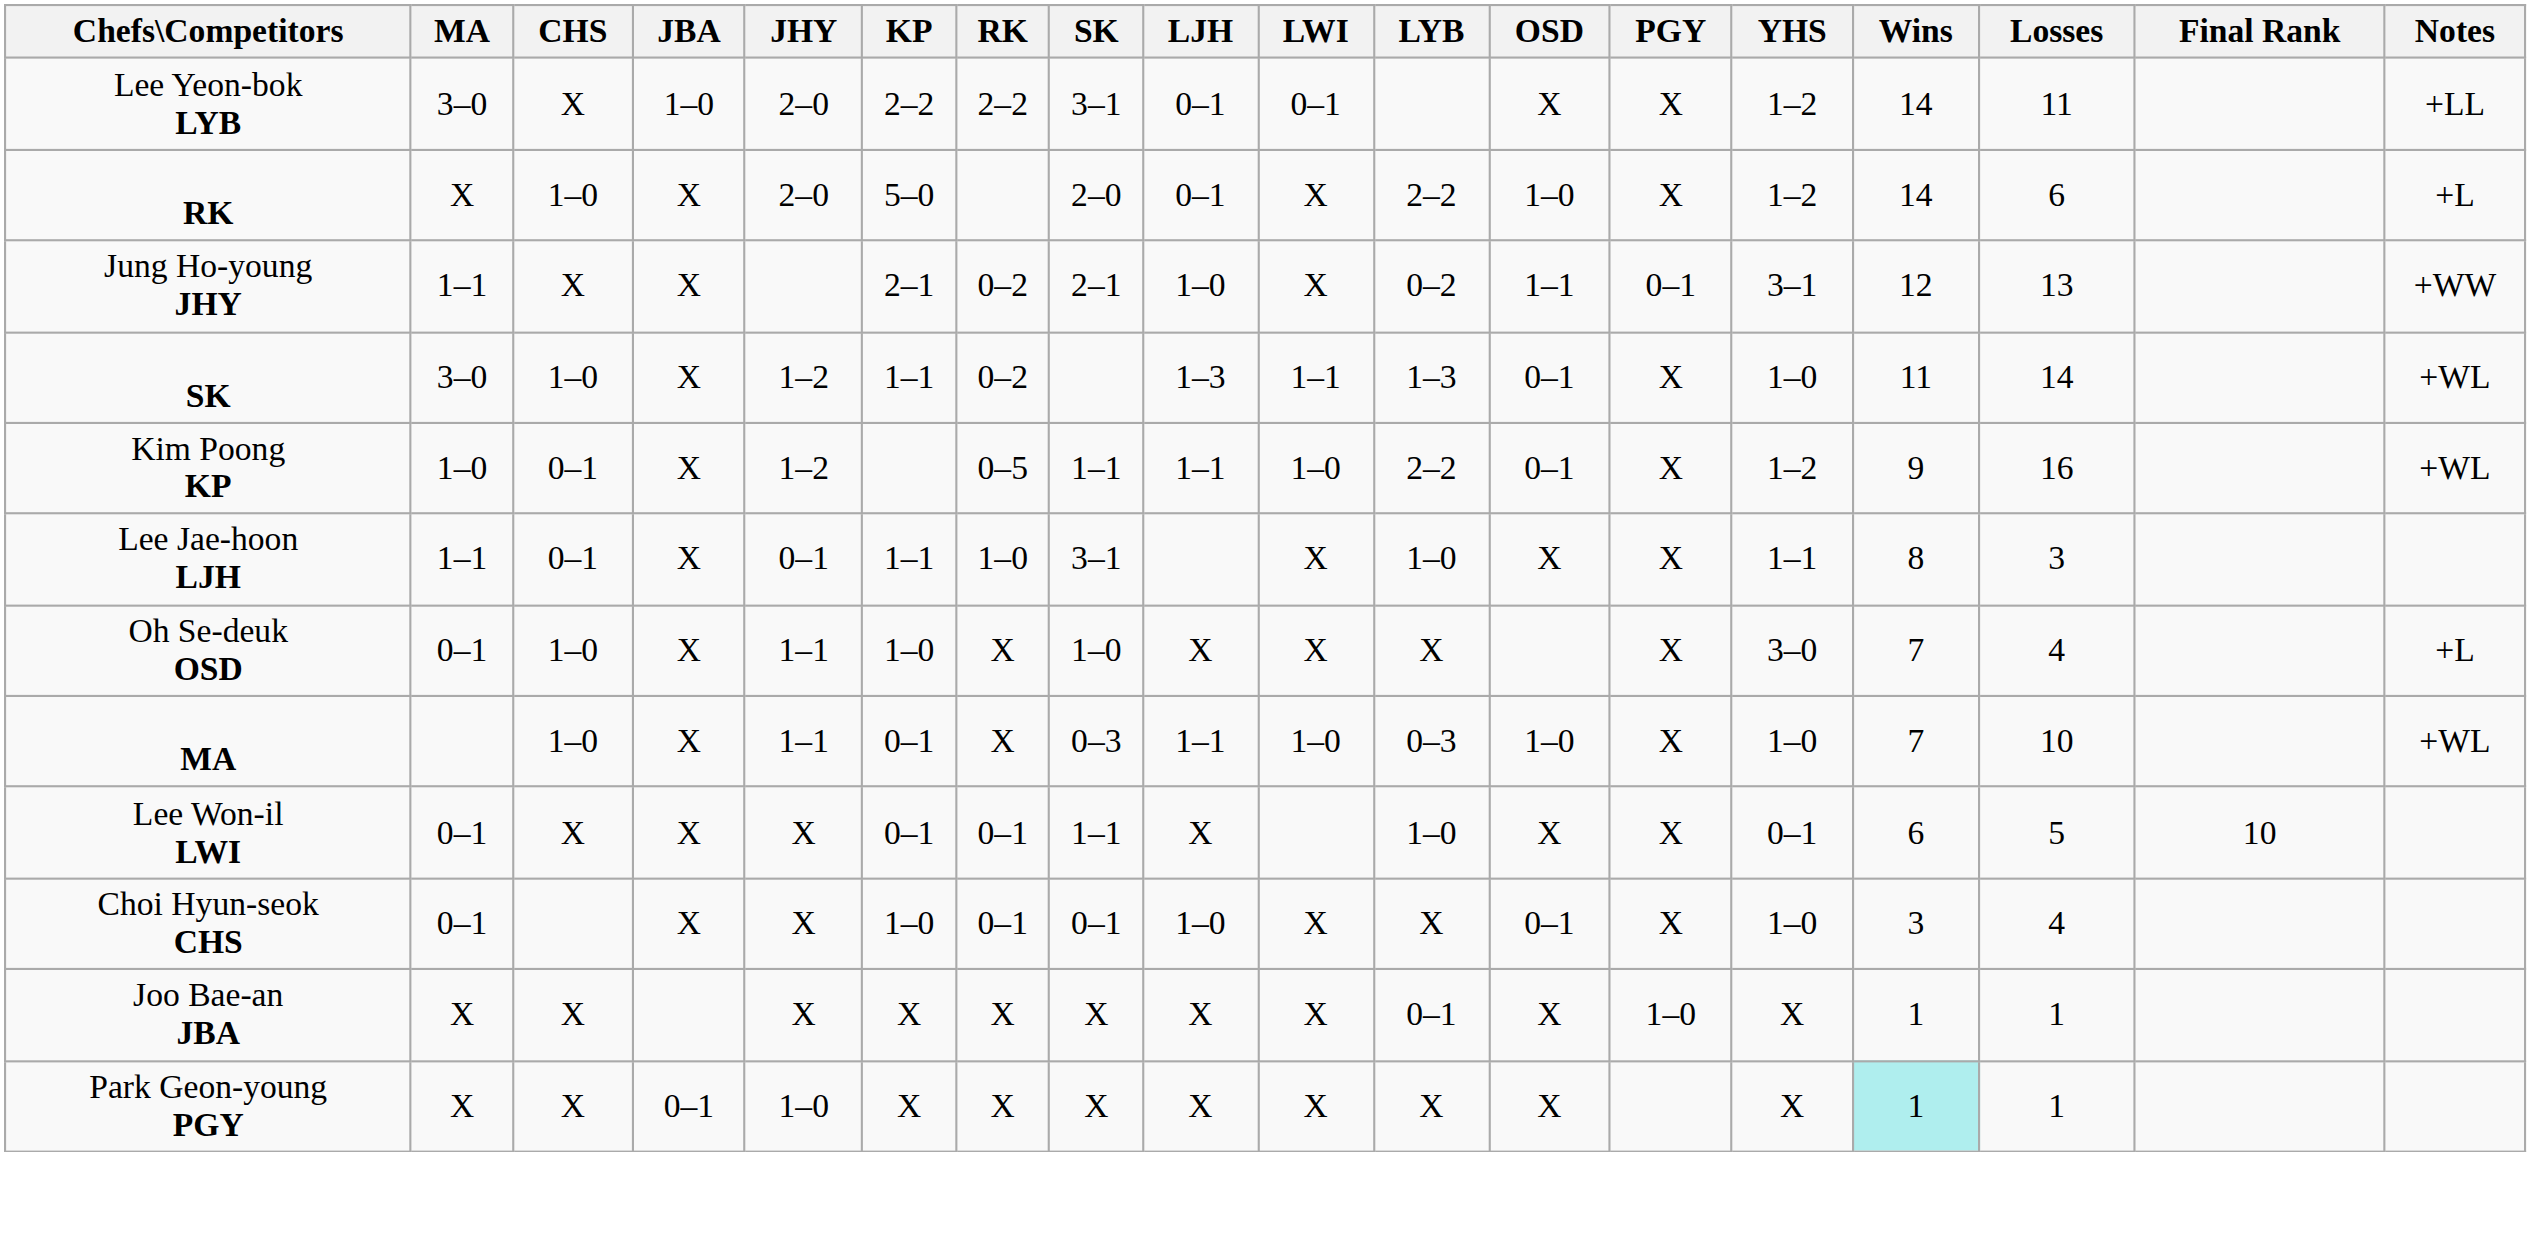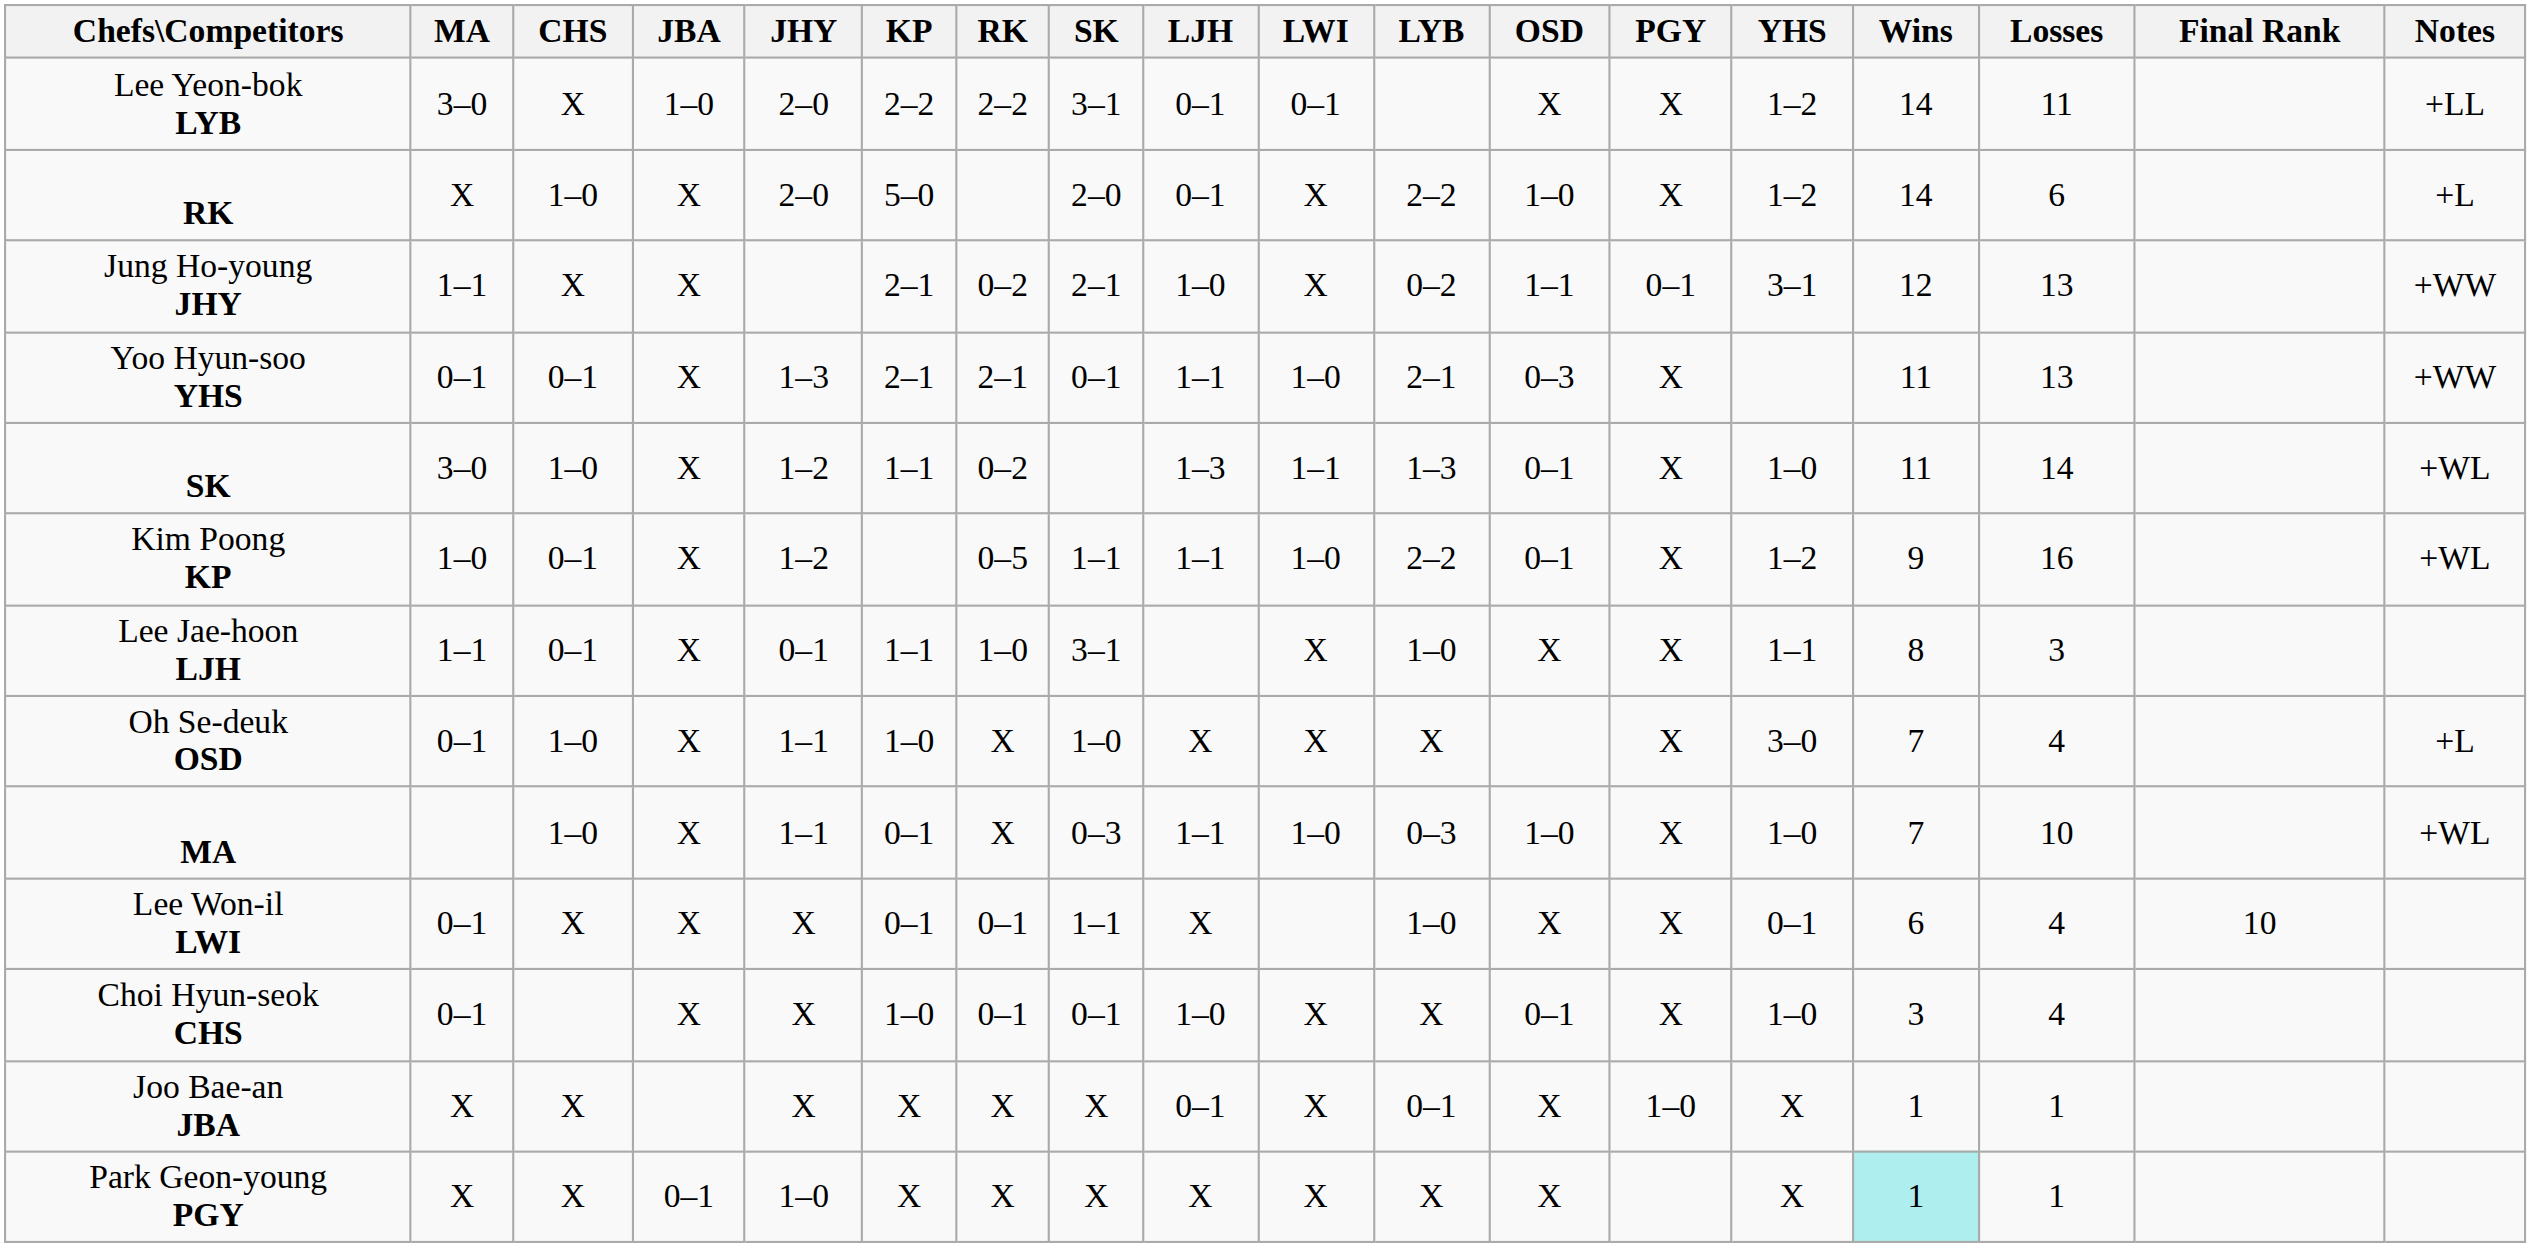 <table class="wikitable sortable" style="text-align:center; width:95%;">
 <tr>
 <th>Chefs\Competitors</th>
 <th>MA</th>
 <th>CHS</th>
 <th>JBA</th>
 <th>JHY</th>
 <th>KP</th>
 <th>RK</th>
 <th>SK</th>
 <th>LJH</th>
 <th>LWI</th>
 <th>LYB</th>
 <th>OSD</th>
 <th>PGY</th>
 <th>YHS</th>
 <th>Wins</th>
 <th>Losses</th>
 <th>Final Rank</th>
 <th class="unsortable">Notes</th>
 </tr>
 <tr>
 <td>Lee Yeon-bok<br><strong>LYB</strong></td>
 <td>3–0</td>
 <td>X</td>
 <td>1–0</td>
 <td>2–0</td>
 <td>2–2</td>
 <td>2–2</td>
 <td>3–1</td>
 <td>0–1</td>
 <td>0–1</td>
 <td></td>
 <td>X</td>
 <td>X</td>
 <td>1–2</td>
 <td>14 </td>
 <td>11</td>
 <td></td>
 <td>+LL</td>
 </tr>
 <tr>
 <td><br><strong>RK</strong></td>
 <td>X</td>
 <td>1–0</td>
 <td>X</td>
 <td>2–0</td>
 <td>5–0</td>
 <td></td>
 <td>2–0</td>
 <td>0–1</td>
 <td>X</td>
 <td>2–2</td>
 <td>1–0</td>
 <td>X</td>
 <td>1–2</td>
 <td>14 </td>
 <td>6</td>
 <td></td>
 <td>+L</td>
 </tr>
 <tr>
 <td>Jung Ho-young<br><strong>JHY</strong></td>
 <td>1–1</td>
 <td>X</td>
 <td>X</td>
 <td></td>
 <td>2–1</td>
 <td>0–2</td>
 <td>2–1</td>
 <td>1–0</td>
 <td>X</td>
 <td>0–2</td>
 <td>1–1</td>
 <td>0–1</td>
 <td>3–1</td>
 <td>12 </td>
+<td>13</td>
+<td></td>
+<td>+WW</td>
+</tr>
+<tr>
+<td>Yoo Hyun-soo<br><strong>YHS</strong></td>
+<td>0–1</td>
+<td>0–1</td>
+<td>X</td>
+<td>1–3</td>
+<td>2–1</td>
+<td>2–1</td>
+<td>0–1</td>
+<td>1–1</td>
+<td>1–0</td>
+<td>2–1</td>
+<td>0–3</td>
+<td>X</td>
+<td></td>
+<td>11 </td>
 <td>13</td>
 <td></td>
 <td>+WW</td>
 </tr>
 <tr>
 <td><br><strong>SK</strong></td>
 <td>3–0</td>
 <td>1–0</td>
 <td>X</td>
 <td>1–2</td>
 <td>1–1</td>
 <td>0–2</td>
 <td></td>
 <td>1–3</td>
 <td>1–1</td>
 <td>1–3</td>
 <td>0–1</td>
 <td>X</td>
 <td>1–0</td>
 <td>11 </td>
 <td>14</td>
 <td></td>
 <td>+WL</td>
 </tr>
 <tr>
 <td>Kim Poong<br><strong>KP</strong></td>
 <td>1–0</td>
 <td>0–1</td>
 <td>X</td>
 <td>1–2</td>
 <td></td>
 <td>0–5</td>
 <td>1–1</td>
 <td>1–1</td>
 <td>1–0</td>
 <td>2–2</td>
 <td>0–1</td>
 <td>X</td>
 <td>1–2</td>
 <td>9 </td>
 <td>16</td>
 <td></td>
 <td>+WL</td>
 </tr>
 <tr>
 <td>Lee Jae-hoon<br><strong>LJH</strong></td>
 <td>1–1</td>
 <td>0–1</td>
 <td>X</td>
 <td>0–1</td>
 <td>1–1</td>
 <td>1–0</td>
 <td>3–1</td>
 <td></td>
 <td>X</td>
 <td>1–0</td>
 <td>X</td>
 <td>X</td>
 <td>1–1</td>
 <td>8 </td>
 <td>3</td>
 <td></td>
 <td></td>
 </tr>
 <tr>
 <td>Oh Se-deuk<br><strong>OSD</strong></td>
 <td>0–1</td>
 <td>1–0</td>
 <td>X</td>
 <td>1–1</td>
 <td>1–0</td>
 <td>X</td>
 <td>1–0</td>
 <td>X</td>
 <td>X</td>
 <td>X</td>
 <td></td>
 <td>X</td>
 <td>3–0</td>
 <td>7 </td>
 <td>4</td>
 <td></td>
 <td>+L</td>
 </tr>
 <tr>
 <td><br><strong>MA</strong></td>
 <td></td>
 <td>1–0</td>
 <td>X</td>
 <td>1–1</td>
 <td>0–1</td>
 <td>X</td>
 <td>0–3</td>
 <td>1–1</td>
 <td>1–0</td>
 <td>0–3</td>
 <td>1–0</td>
 <td>X</td>
 <td>1–0</td>
 <td>7 </td>
 <td>10</td>
 <td></td>
 <td>+WL</td>
 </tr>
 <tr>
 <td>Lee Won-il<br><strong>LWI</strong></td>
 <td>0–1</td>
 <td>X</td>
 <td>X</td>
 <td>X</td>
 <td>0–1</td>
 <td>0–1</td>
 <td>1–1</td>
 <td>X</td>
 <td></td>
 <td>1–0</td>
 <td>X</td>
 <td>X</td>
 <td>0–1</td>
 <td>6 </td>
-<td>5</td>
+<td>4</td>
 <td>10</td>
 <td></td>
 </tr>
 <tr>
 <td>Choi Hyun-seok<br><strong>CHS</strong></td>
 <td>0–1</td>
 <td></td>
 <td>X</td>
 <td>X</td>
 <td>1–0</td>
 <td>0–1</td>
 <td>0–1</td>
 <td>1–0</td>
 <td>X</td>
 <td>X</td>
 <td>0–1</td>
 <td>X</td>
 <td>1–0</td>
 <td>3 </td>
 <td>4</td>
 <td></td>
 <td></td>
 </tr>
 <tr>
 <td>Joo Bae-an<br><strong>JBA</strong></td>
 <td>X</td>
 <td>X</td>
 <td></td>
 <td>X</td>
 <td>X</td>
 <td>X</td>
 <td>X</td>
-<td>X</td>
+<td>0–1</td>
 <td>X</td>
 <td>0–1</td>
 <td>X</td>
 <td>1–0</td>
 <td>X</td>
 <td>1 </td>
 <td>1</td>
 <td></td>
 <td></td>
 </tr>
 <tr>
 <td>Park Geon-young<br><strong>PGY</strong></td>
 <td>X</td>
 <td>X</td>
 <td>0–1</td>
 <td>1–0</td>
 <td>X</td>
 <td>X</td>
 <td>X</td>
 <td>X</td>
 <td>X</td>
 <td>X</td>
 <td>X</td>
 <td></td>
 <td>X</td>
 <td style="background: paleturquoise;">1 </td>
 <td>1</td>
 <td></td>
 <td></td>
 </tr>
 </table>
